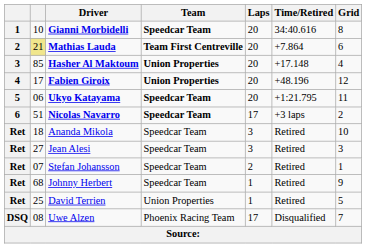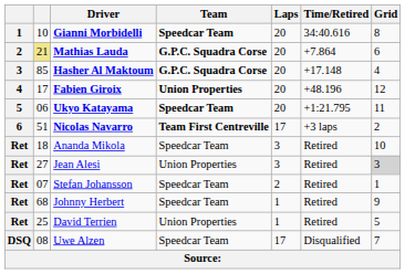 <table class="wikitable" style="font-size: 85%">
 <tr>
 <th></th>
 <th></th>
 <th>Driver</th>
 <th>Team</th>
 <th>Laps</th>
 <th>Time/Retired</th>
 <th>Grid</th>
 </tr>
 <tr>
 <th>1</th>
 <td>10</td>
 <td> <strong><a href='#'>Gianni Morbidelli</a></strong></td>
 <td><strong>Speedcar Team</strong></td>
 <td>20</td>
 <td>34:40.616</td>
 <td>8</td>
 </tr>
 <tr>
 <th>2</th>
 <td style="background: khaki;">21</td>
 <td> <strong><a href='#'>Mathias Lauda</a></strong></td>
-<td><strong>Team First Centreville</strong></td>
+<td><strong>G.P.C. Squadra Corse</strong></td>
 <td>20</td>
 <td>+7.864</td>
 <td>6</td>
 </tr>
 <tr>
 <th>3</th>
 <td>85</td>
 <td> <strong><a href='#'>Hasher Al Maktoum</a></strong></td>
-<td><strong>Union Properties</strong></td>
+<td><strong>G.P.C. Squadra Corse</strong></td>
 <td>20</td>
 <td>+17.148</td>
 <td>4</td>
 </tr>
 <tr>
 <th>4</th>
 <td>17</td>
 <td> <strong><a href='#'>Fabien Giroix</a></strong></td>
 <td><strong>Union Properties</strong></td>
 <td>20</td>
 <td>+48.196</td>
 <td>12</td>
 </tr>
 <tr>
 <th>5</th>
 <td>06</td>
 <td> <strong><a href='#'>Ukyo Katayama</a></strong></td>
 <td><strong>Speedcar Team</strong></td>
 <td>20</td>
 <td>+1:21.795</td>
 <td>11</td>
 </tr>
 <tr>
 <th>6</th>
 <td>51</td>
 <td> <strong><a href='#'>Nicolas Navarro</a></strong></td>
-<td><strong>Speedcar Team</strong></td>
+<td><strong>Team First Centreville</strong></td>
 <td>17</td>
 <td>+3 laps</td>
 <td>2</td>
 </tr>
 <tr>
 <th>Ret</th>
 <td>18</td>
 <td> <a href='#'>Ananda Mikola</a></td>
 <td>Speedcar Team</td>
 <td>3</td>
 <td>Retired</td>
 <td>10</td>
 </tr>
 <tr>
 <th>Ret</th>
 <td>27</td>
 <td> <a href='#'>Jean Alesi</a></td>
-<td>Speedcar Team</td>
+<td>Union Properties</td>
 <td>3</td>
 <td>Retired</td>
-<td>3</td>
+<td style="background: lightgrey;">3</td>
 </tr>
 <tr>
 <th>Ret</th>
 <td>07</td>
 <td> <a href='#'>Stefan Johansson</a></td>
 <td>Speedcar Team</td>
 <td>2</td>
 <td>Retired</td>
 <td>1</td>
 </tr>
 <tr>
 <th>Ret</th>
 <td>68</td>
 <td> <a href='#'>Johnny Herbert</a></td>
 <td>Speedcar Team</td>
 <td>1</td>
 <td>Retired</td>
 <td>9</td>
 </tr>
 <tr>
 <th>Ret</th>
 <td>25</td>
 <td> <a href='#'>David Terrien</a></td>
 <td>Union Properties</td>
 <td>1</td>
 <td>Retired</td>
 <td>5</td>
 </tr>
 <tr>
 <th>DSQ</th>
 <td>08</td>
 <td> <a href='#'>Uwe Alzen</a></td>
-<td>Phoenix Racing Team</td>
+<td>Speedcar Team</td>
 <td>17</td>
 <td>Disqualified</td>
 <td>7</td>
 </tr>
 <tr>
 <th colspan="8">Source:</th>
 </tr>
 </table>
